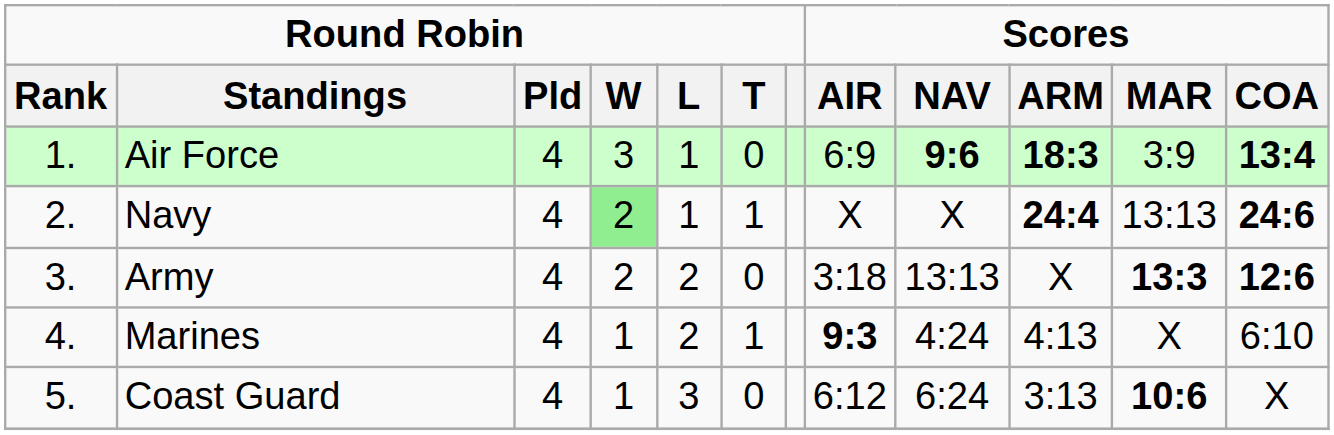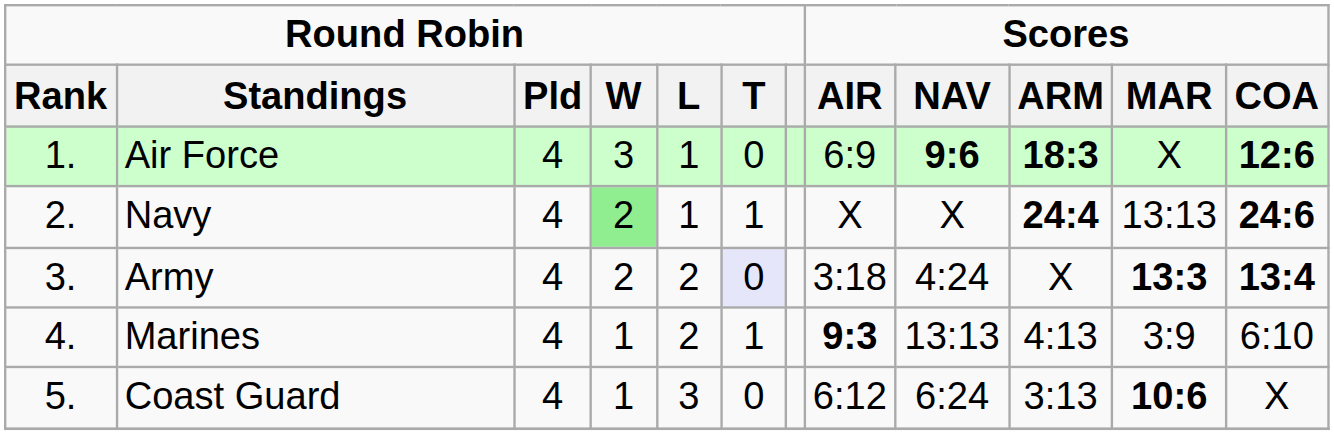 <table class="wikitable">
 <tr>
 <td colspan=7 align=center><strong>Round Robin</strong></td>
 <td colspan=6 align=center><strong>Scores</strong></td>
 </tr>
 <tr>
 <th bgcolor="#efefef">Rank</th>
 <th bgcolor="#efefef" width="160">Standings</th>
 <th bgcolor="#efefef" width="20">Pld</th>
 <th bgcolor="#efefef" width="20">W</th>
 <th bgcolor="#efefef" width="20">L</th>
 <th bgcolor="#efefef" width="20">T</th>
 <th bgcolor="#efefef"></th>
 <th bgcolor="#efefef" width="20">AIR</th>
 <th bgcolor="#efefef" width="20">NAV</th>
 <th bgcolor="#efefef" width="20">ARM</th>
 <th bgcolor="#efefef" width="20">MAR</th>
 <th bgcolor="#efefef" width="20">COA</th>
 </tr>
 <tr align=center bgcolor=#ccffcc>
 <td>1.</td>
 <td align=left>Air Force</td>
 <td>4</td>
 <td>3</td>
 <td>1</td>
 <td>0</td>
 <td></td>
 <td>6:9</td>
 <td><strong>9:6</strong></td>
 <td><strong>18:3</strong></td>
-<td>3:9</td>
-<td><strong>13:4</strong></td>
+<td>X</td>
+<td><strong>12:6</strong></td>
 </tr>
 <tr align=center>
 <td>2.</td>
 <td align=left>Navy</td>
 <td>4</td>
 <td style="background: lightgreen;">2</td>
 <td>1</td>
 <td>1</td>
 <td></td>
 <td>X</td>
 <td>X</td>
 <td><strong>24:4</strong></td>
 <td>13:13</td>
 <td><strong>24:6</strong></td>
 </tr>
 <tr align=center>
 <td>3.</td>
 <td align=left>Army</td>
 <td>4</td>
 <td>2</td>
 <td>2</td>
-<td>0</td>
+<td style="background: lavender;">0</td>
 <td></td>
 <td>3:18</td>
-<td>13:13</td>
+<td>4:24</td>
 <td>X</td>
 <td><strong>13:3</strong></td>
-<td><strong>12:6</strong></td>
+<td><strong>13:4</strong></td>
 </tr>
 <tr align=center>
 <td>4.</td>
 <td align=left>Marines</td>
 <td>4</td>
 <td>1</td>
 <td>2</td>
 <td>1</td>
 <td></td>
 <td><strong>9:3</strong></td>
-<td>4:24</td>
+<td>13:13</td>
 <td>4:13</td>
-<td>X</td>
+<td>3:9</td>
 <td>6:10</td>
 </tr>
 <tr align=center>
 <td>5.</td>
 <td align=left>Coast Guard</td>
 <td>4</td>
 <td>1</td>
 <td>3</td>
 <td>0</td>
 <td></td>
 <td>6:12</td>
 <td>6:24</td>
 <td>3:13</td>
 <td><strong>10:6</strong></td>
 <td>X</td>
 </tr>
 <tr align=center>
 </tr>
 </table>
